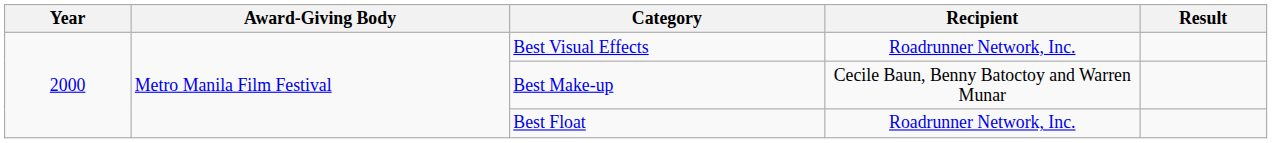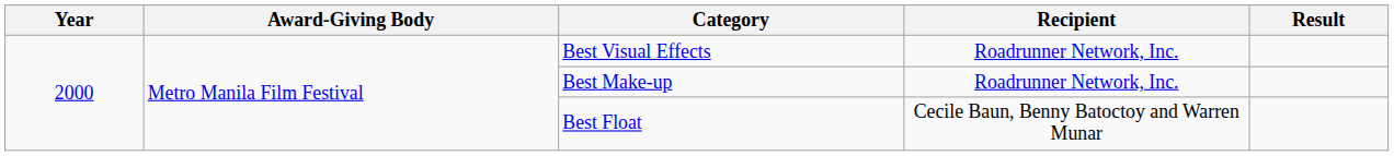 <table | width="90%" class="wikitable sortable">
 <tr>
 <th width="10%">Year</th>
 <th width="30%">Award-Giving Body</th>
 <th width="25%">Category</th>
 <th width="25%">Recipient</th>
 <th width="10%">Result</th>
 </tr>
 <tr>
 <td rowspan="3" align="center"><a href='#'>2000</a></td>
 <td rowspan="3" align="left"><a href='#'>Metro Manila Film Festival</a></td>
 <td align="left"><a href='#'>Best Visual Effects</a></td>
 <td align="center"><a href='#'>Roadrunner Network, Inc.</a></td>
 <td></td>
 </tr>
 <tr>
 <td align="left"><a href='#'>Best Make-up</a></td>
-<td align="center">Cecile Baun, Benny Batoctoy and Warren Munar</td>
+<td align="center"><a href='#'>Roadrunner Network, Inc.</a></td>
 <td></td>
 </tr>
 <tr>
 <td align="left"><a href='#'>Best Float</a></td>
-<td align="center"><a href='#'>Roadrunner Network, Inc.</a></td>
+<td align="center">Cecile Baun, Benny Batoctoy and Warren Munar</td>
 <td></td>
 </tr>
 </table>
